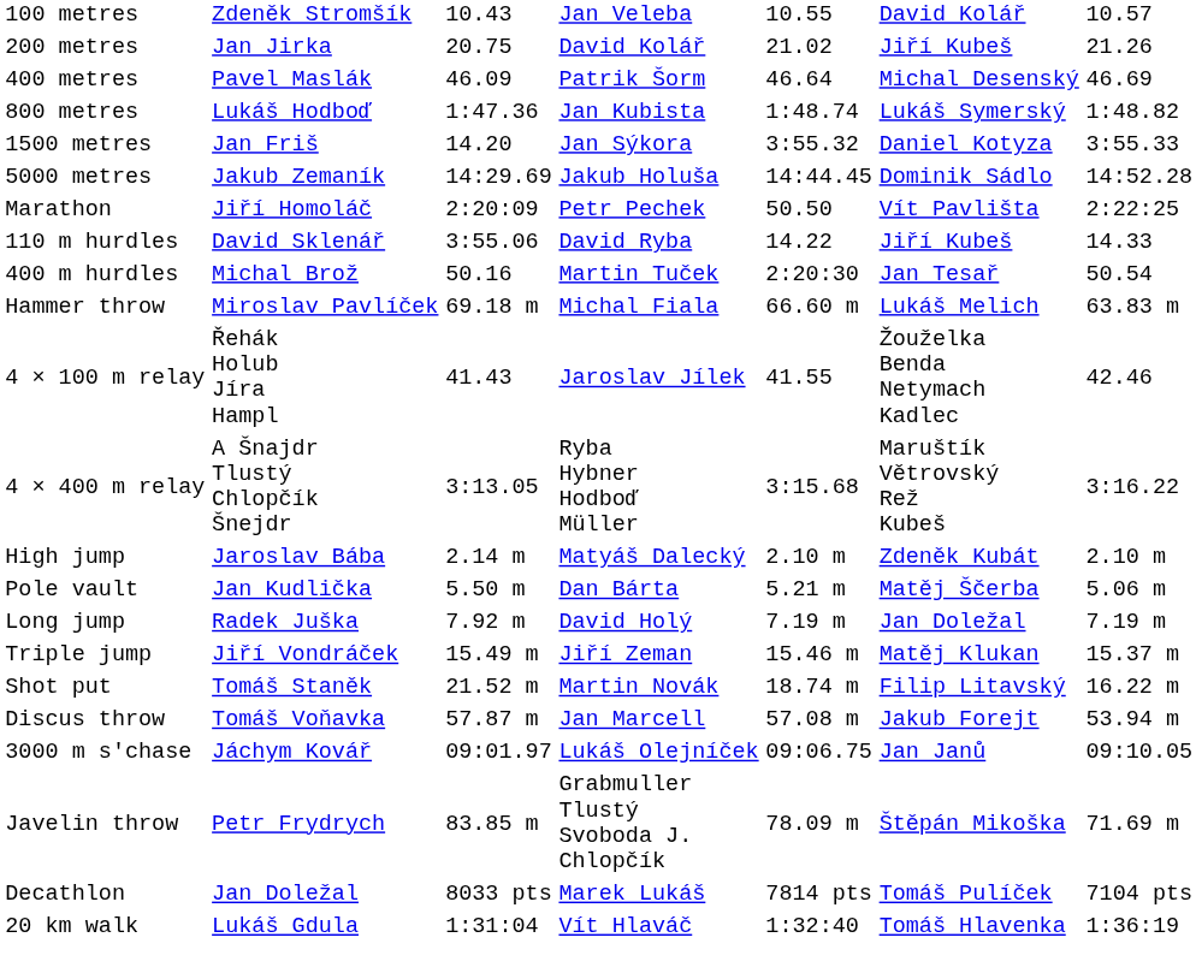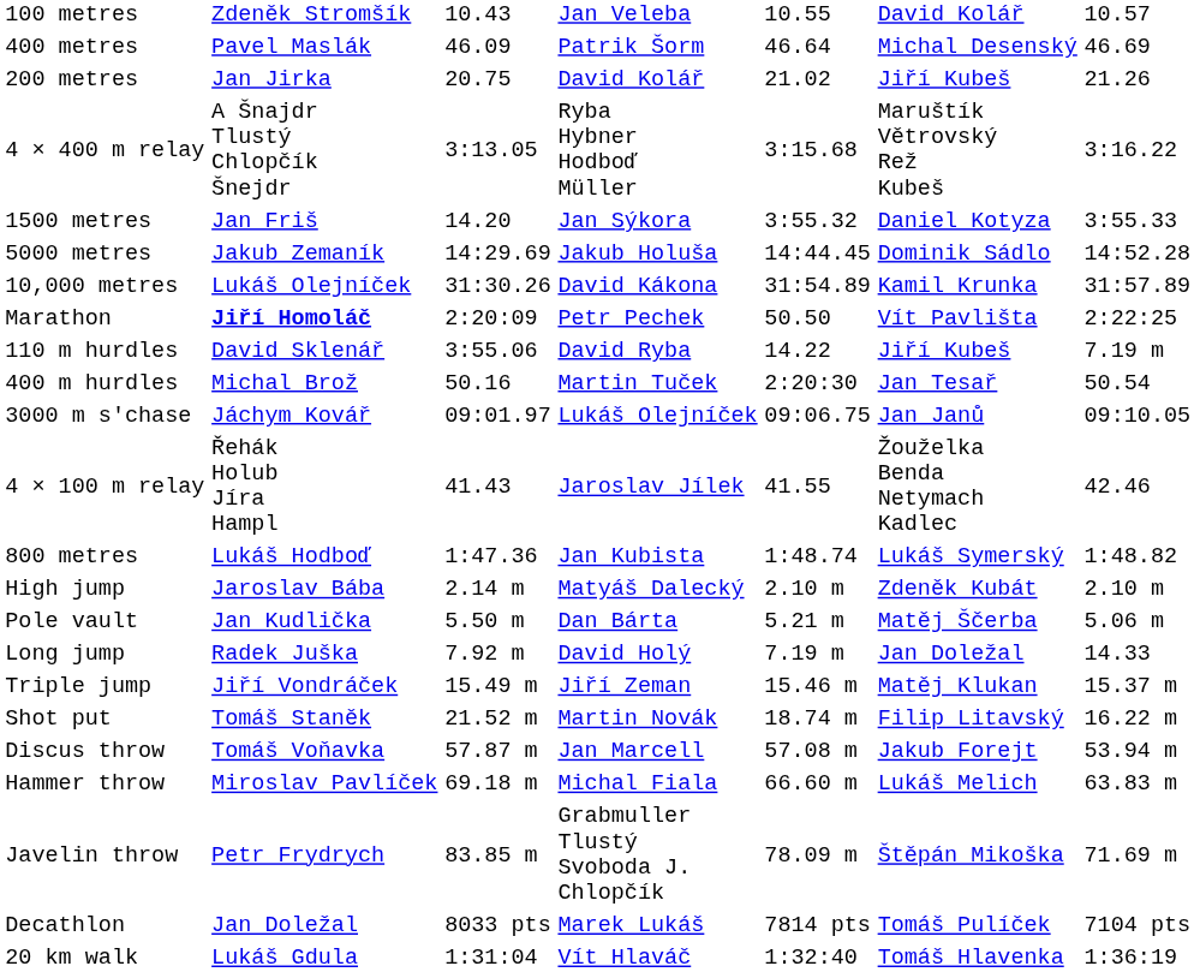 <table>
 <tr>
 <td>100 metres</td>
 <td><a href='#'>Zdeněk Stromšík</a></td>
 <td>10.43</td>
 <td><a href='#'>Jan Veleba</a></td>
 <td>10.55</td>
 <td><a href='#'>David Kolář</a></td>
 <td>10.57</td>
 </tr>
 <tr>
+<td>400 metres</td>
+<td><a href='#'>Pavel Maslák</a></td>
+<td>46.09</td>
+<td><a href='#'>Patrik Šorm</a></td>
+<td>46.64</td>
+<td><a href='#'>Michal Desenský</a></td>
+<td>46.69</td>
+</tr>
+<tr>
 <td>200 metres</td>
 <td><a href='#'>Jan Jirka</a></td>
 <td>20.75</td>
 <td><a href='#'>David Kolář</a></td>
 <td>21.02</td>
 <td><a href='#'>Jiří Kubeš</a></td>
 <td>21.26</td>
 </tr>
 <tr>
-<td>400 metres</td>
-<td><a href='#'>Pavel Maslák</a></td>
-<td>46.09</td>
-<td><a href='#'>Patrik Šorm</a></td>
-<td>46.64</td>
-<td><a href='#'>Michal Desenský</a></td>
-<td>46.69</td>
-</tr>
-<tr>
-<td>800 metres</td>
-<td><a href='#'>Lukáš Hodboď</a></td>
-<td>1:47.36</td>
-<td><a href='#'>Jan Kubista</a></td>
-<td>1:48.74</td>
-<td><a href='#'>Lukáš Symerský</a></td>
-<td>1:48.82</td>
+<td>4 × 400 m relay</td>
+<td>A Šnajdr<br>Tlustý<br>Chlopčík<br>Šnejdr</td>
+<td>3:13.05</td>
+<td>Ryba<br>Hybner<br>Hodboď<br>Müller</td>
+<td>3:15.68</td>
+<td>Maruštík<br>Větrovský<br>Rež<br>Kubeš</td>
+<td>3:16.22</td>
 </tr>
 <tr>
 <td>1500 metres</td>
 <td><a href='#'>Jan Friš</a></td>
 <td>14.20</td>
 <td><a href='#'>Jan Sýkora</a></td>
 <td>3:55.32</td>
 <td><a href='#'>Daniel Kotyza</a></td>
 <td>3:55.33</td>
 </tr>
 <tr>
 <td>5000 metres</td>
 <td><a href='#'>Jakub Zemaník</a></td>
 <td>14:29.69</td>
 <td><a href='#'>Jakub Holuša</a></td>
 <td>14:44.45</td>
 <td><a href='#'>Dominik Sádlo</a></td>
 <td>14:52.28</td>
 </tr>
 <tr>
+<td>10,000 metres</td>
+<td><a href='#'>Lukáš Olejníček</a></td>
+<td>31:30.26</td>
+<td><a href='#'>David Kákona</a></td>
+<td>31:54.89</td>
+<td><a href='#'>Kamil Krunka</a></td>
+<td>31:57.89</td>
+</tr>
+<tr>
 <td>Marathon</td>
-<td><a href='#'>Jiří Homoláč</a></td>
+<td><strong><a href='#'>Jiří Homoláč</a></strong></td>
 <td>2:20:09</td>
 <td><a href='#'>Petr Pechek</a></td>
 <td>50.50</td>
 <td><a href='#'>Vít Pavlišta</a></td>
 <td>2:22:25</td>
 </tr>
 <tr>
 <td>110 m hurdles</td>
 <td><a href='#'>David Sklenář</a></td>
 <td>3:55.06</td>
 <td><a href='#'>David Ryba</a></td>
 <td>14.22</td>
 <td><a href='#'>Jiří Kubeš</a></td>
-<td>14.33</td>
+<td>7.19 m</td>
 </tr>
 <tr>
 <td>400 m hurdles</td>
 <td><a href='#'>Michal Brož</a></td>
 <td>50.16</td>
 <td><a href='#'>Martin Tuček</a></td>
 <td>2:20:30</td>
 <td><a href='#'>Jan Tesař</a></td>
 <td>50.54</td>
 </tr>
 <tr>
-<td>Hammer throw</td>
-<td><a href='#'>Miroslav Pavlíček</a></td>
-<td>69.18 m</td>
-<td><a href='#'>Michal Fiala</a></td>
-<td>66.60 m</td>
-<td><a href='#'>Lukáš Melich</a></td>
-<td>63.83 m</td>
+<td>3000 m s'chase</td>
+<td><a href='#'>Jáchym Kovář</a></td>
+<td>09:01.97</td>
+<td><a href='#'>Lukáš Olejníček</a></td>
+<td>09:06.75</td>
+<td><a href='#'>Jan Janů</a></td>
+<td>09:10.05</td>
 </tr>
 <tr>
 <td>4 × 100 m relay</td>
 <td>Řehák<br>Holub<br>Jíra<br>Hampl</td>
 <td>41.43</td>
 <td><a href='#'>Jaroslav Jílek</a></td>
 <td>41.55</td>
 <td>Žouželka<br>Benda<br>Netymach<br>Kadlec</td>
 <td>42.46</td>
 </tr>
 <tr>
-<td>4 × 400 m relay</td>
-<td>A Šnajdr<br>Tlustý<br>Chlopčík<br>Šnejdr</td>
-<td>3:13.05</td>
-<td>Ryba<br>Hybner<br>Hodboď<br>Müller</td>
-<td>3:15.68</td>
-<td>Maruštík<br>Větrovský<br>Rež<br>Kubeš</td>
-<td>3:16.22</td>
+<td>800 metres</td>
+<td><a href='#'>Lukáš Hodboď</a></td>
+<td>1:47.36</td>
+<td><a href='#'>Jan Kubista</a></td>
+<td>1:48.74</td>
+<td><a href='#'>Lukáš Symerský</a></td>
+<td>1:48.82</td>
 </tr>
 <tr>
 <td>High jump</td>
 <td><a href='#'>Jaroslav Bába</a></td>
 <td>2.14 m</td>
 <td><a href='#'>Matyáš Dalecký</a></td>
 <td>2.10 m</td>
 <td><a href='#'>Zdeněk Kubát</a></td>
 <td>2.10 m</td>
 </tr>
 <tr>
 <td>Pole vault</td>
 <td><a href='#'>Jan Kudlička</a></td>
 <td>5.50 m</td>
 <td><a href='#'>Dan Bárta</a></td>
 <td>5.21 m</td>
 <td><a href='#'>Matěj Ščerba</a></td>
 <td>5.06 m</td>
 </tr>
 <tr>
 <td>Long jump</td>
 <td><a href='#'>Radek Juška</a></td>
 <td>7.92 m</td>
 <td><a href='#'>David Holý</a></td>
 <td>7.19 m</td>
 <td><a href='#'>Jan Doležal</a></td>
-<td>7.19 m</td>
+<td>14.33</td>
 </tr>
 <tr>
 <td>Triple jump</td>
 <td><a href='#'>Jiří Vondráček</a></td>
 <td>15.49 m</td>
 <td><a href='#'>Jiří Zeman</a></td>
 <td>15.46 m</td>
 <td><a href='#'>Matěj Klukan</a></td>
 <td>15.37 m</td>
 </tr>
 <tr>
 <td>Shot put</td>
 <td><a href='#'>Tomáš Staněk</a></td>
 <td>21.52 m</td>
 <td><a href='#'>Martin Novák</a></td>
 <td>18.74 m</td>
 <td><a href='#'>Filip Litavský</a></td>
 <td>16.22 m</td>
 </tr>
 <tr>
 <td>Discus throw</td>
 <td><a href='#'>Tomáš Voňavka</a></td>
 <td>57.87 m</td>
 <td><a href='#'>Jan Marcell</a></td>
 <td>57.08 m</td>
 <td><a href='#'>Jakub Forejt</a></td>
 <td>53.94 m</td>
 </tr>
 <tr>
-<td>3000 m s'chase</td>
-<td><a href='#'>Jáchym Kovář</a></td>
-<td>09:01.97</td>
-<td><a href='#'>Lukáš Olejníček</a></td>
-<td>09:06.75</td>
-<td><a href='#'>Jan Janů</a></td>
-<td>09:10.05</td>
+<td>Hammer throw</td>
+<td><a href='#'>Miroslav Pavlíček</a></td>
+<td>69.18 m</td>
+<td><a href='#'>Michal Fiala</a></td>
+<td>66.60 m</td>
+<td><a href='#'>Lukáš Melich</a></td>
+<td>63.83 m</td>
 </tr>
 <tr>
 <td>Javelin throw</td>
 <td><a href='#'>Petr Frydrych</a></td>
 <td>83.85 m</td>
 <td>Grabmuller<br>Tlustý<br>Svoboda J.<br>Chlopčík</td>
 <td>78.09 m</td>
 <td><a href='#'>Štěpán Mikoška</a></td>
 <td>71.69 m</td>
 </tr>
 <tr>
 <td>Decathlon</td>
 <td><a href='#'>Jan Doležal</a></td>
 <td>8033 pts</td>
 <td><a href='#'>Marek Lukáš</a></td>
 <td>7814 pts</td>
 <td><a href='#'>Tomáš Pulíček</a></td>
 <td>7104 pts</td>
 </tr>
 <tr>
 <td>20 km walk</td>
 <td><a href='#'>Lukáš Gdula</a></td>
 <td>1:31:04</td>
 <td><a href='#'>Vít Hlaváč</a></td>
 <td>1:32:40</td>
 <td><a href='#'>Tomáš Hlavenka</a></td>
 <td>1:36:19</td>
 </tr>
 </table>
